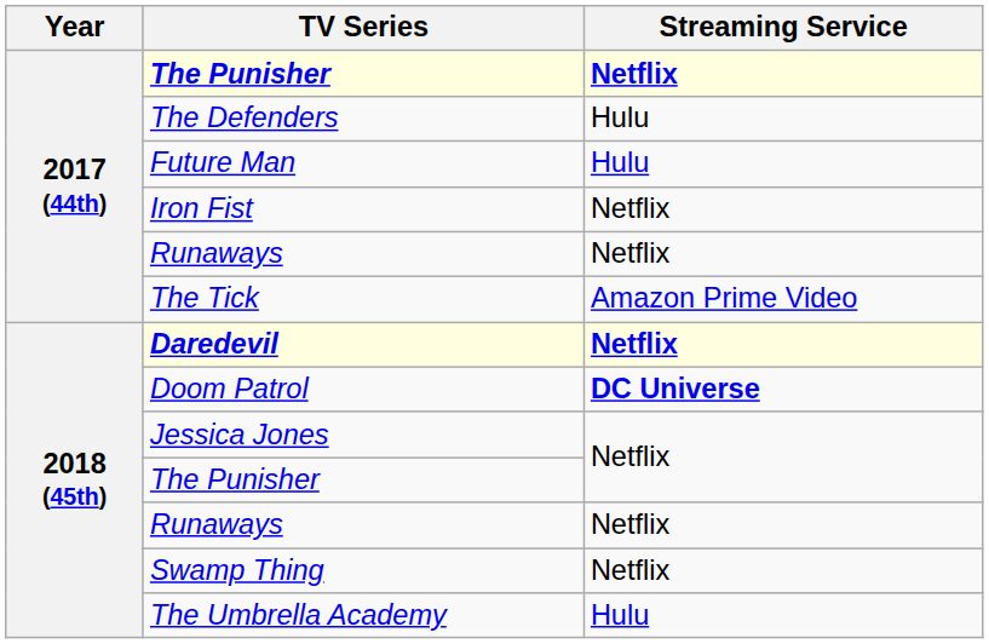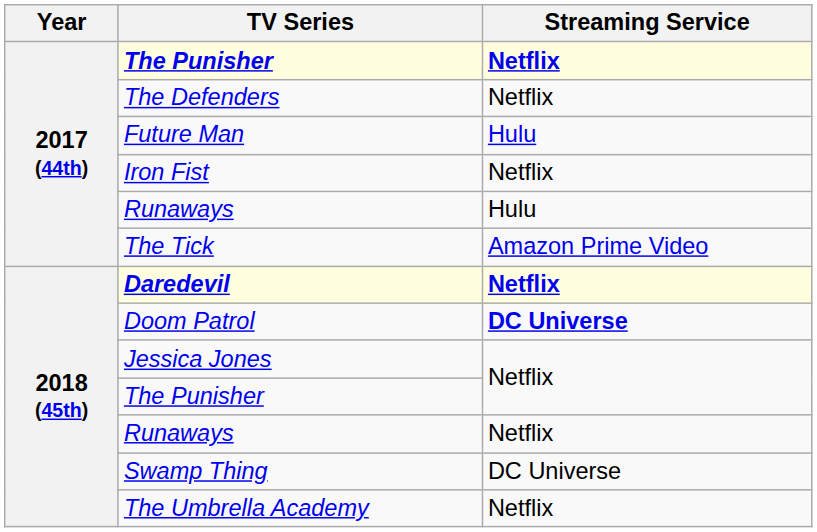 <table class="wikitable" width="550px" border="1" cellpadding="5" cellspacing="0" align="centre">
 <tr>
 <th width="70px">Year</th>
 <th>TV Series</th>
 <th>Streaming Service</th>
 </tr>
 <tr>
 <th rowspan=6>2017<br><small><strong>(<a href='#'>44th</a>)</strong></small></th>
 <td style="background:lightyellow"><strong><em><a href='#'>The Punisher</a></em></strong></td>
 <td style="background:lightyellow"><strong><a href='#'>Netflix</a></strong></td>
 </tr>
 <tr>
 <td><em><a href='#'>The Defenders</a></em></td>
-<td>Hulu</td>
+<td>Netflix</td>
 </tr>
 <tr>
 <td><em><a href='#'>Future Man</a></em></td>
 <td><a href='#'>Hulu</a></td>
 </tr>
 <tr>
 <td><em><a href='#'>Iron Fist</a></em></td>
 <td>Netflix</td>
 </tr>
 <tr>
 <td><em><a href='#'>Runaways</a></em></td>
-<td>Netflix</td>
+<td>Hulu</td>
 </tr>
 <tr>
 <td><em><a href='#'>The Tick</a></em></td>
 <td><a href='#'>Amazon Prime Video</a></td>
 </tr>
 <tr>
 <th rowspan=7>2018<br><small><strong>(<a href='#'>45th</a>)</strong></small></th>
 <td style="background:lightyellow"><strong><em><a href='#'>Daredevil</a></em></strong></td>
 <td style="background:lightyellow"><strong><a href='#'>Netflix</a></strong></td>
 </tr>
 <tr>
 <td><em><a href='#'>Doom Patrol</a></em></td>
 <td><strong><a href='#'>DC Universe</a></strong></td>
 </tr>
 <tr>
 <td><em><a href='#'>Jessica Jones</a></em></td>
 <td rowspan="2">Netflix</td>
 </tr>
 <tr>
 <td><em><a href='#'>The Punisher</a></em></td>
 </tr>
 <tr>
 <td><em><a href='#'>Runaways</a></em></td>
 <td>Netflix</td>
 </tr>
 <tr>
 <td><em><a href='#'>Swamp Thing</a></em></td>
-<td>Netflix</td>
+<td>DC Universe</td>
 </tr>
 <tr>
 <td><em><a href='#'>The Umbrella Academy</a></em></td>
-<td><a href='#'>Hulu</a></td>
+<td>Netflix</td>
 </tr>
 </table>
